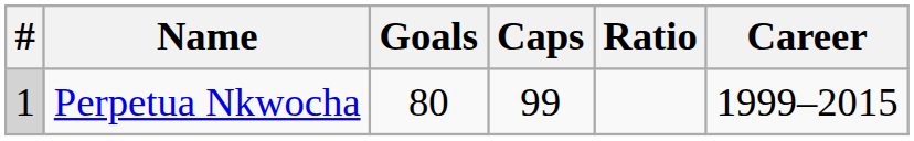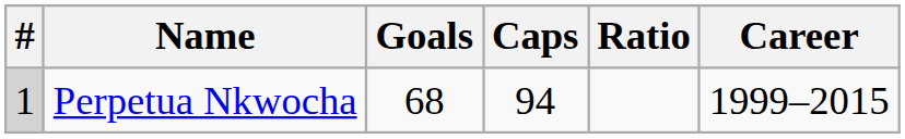 <table class="wikitable sortable" style="text-align: center;">
 <tr>
 <th>#</th>
 <th>Name</th>
 <th>Goals</th>
 <th>Caps</th>
 <th>Ratio</th>
 <th>Career</th>
 </tr>
 <tr>
 <td style="background: lightgrey;">1</td>
 <td><a href='#'>Perpetua Nkwocha</a></td>
-<td>80</td>
-<td>99</td>
+<td>68</td>
+<td>94</td>
 <td></td>
 <td>1999–2015<br></td>
 </tr>
 </table>
